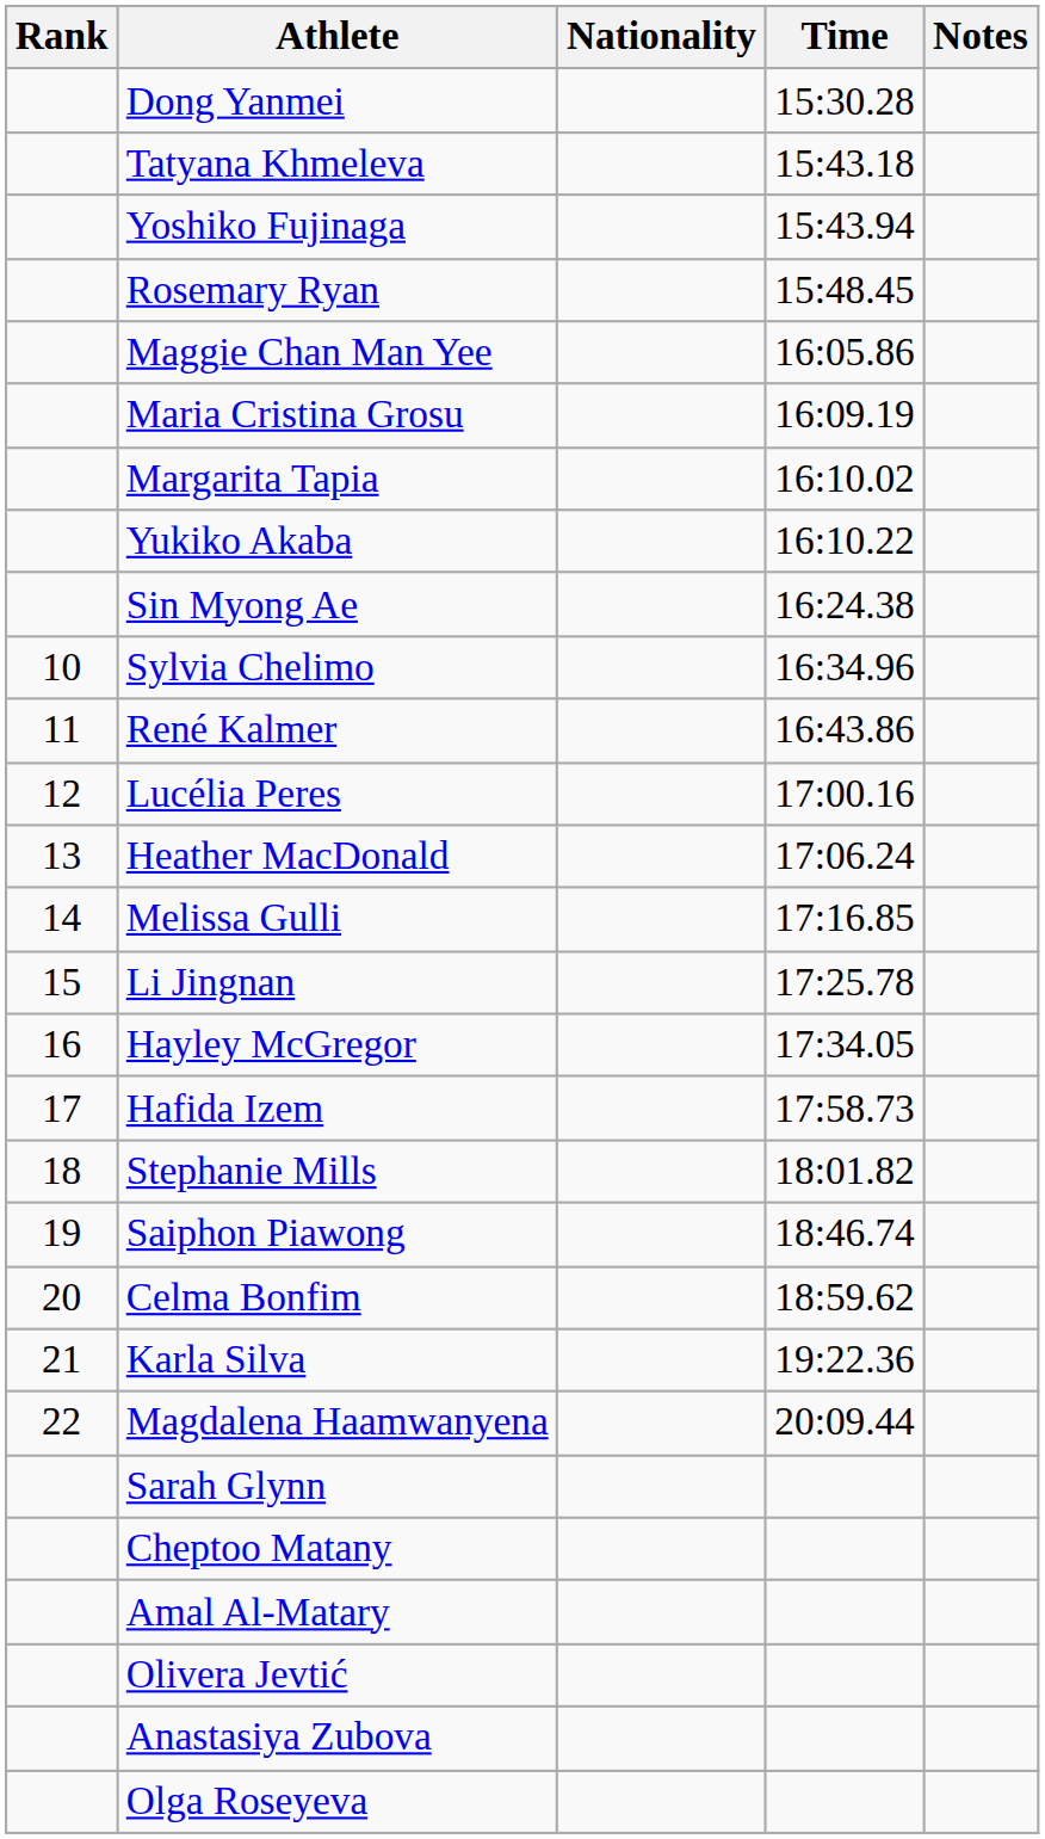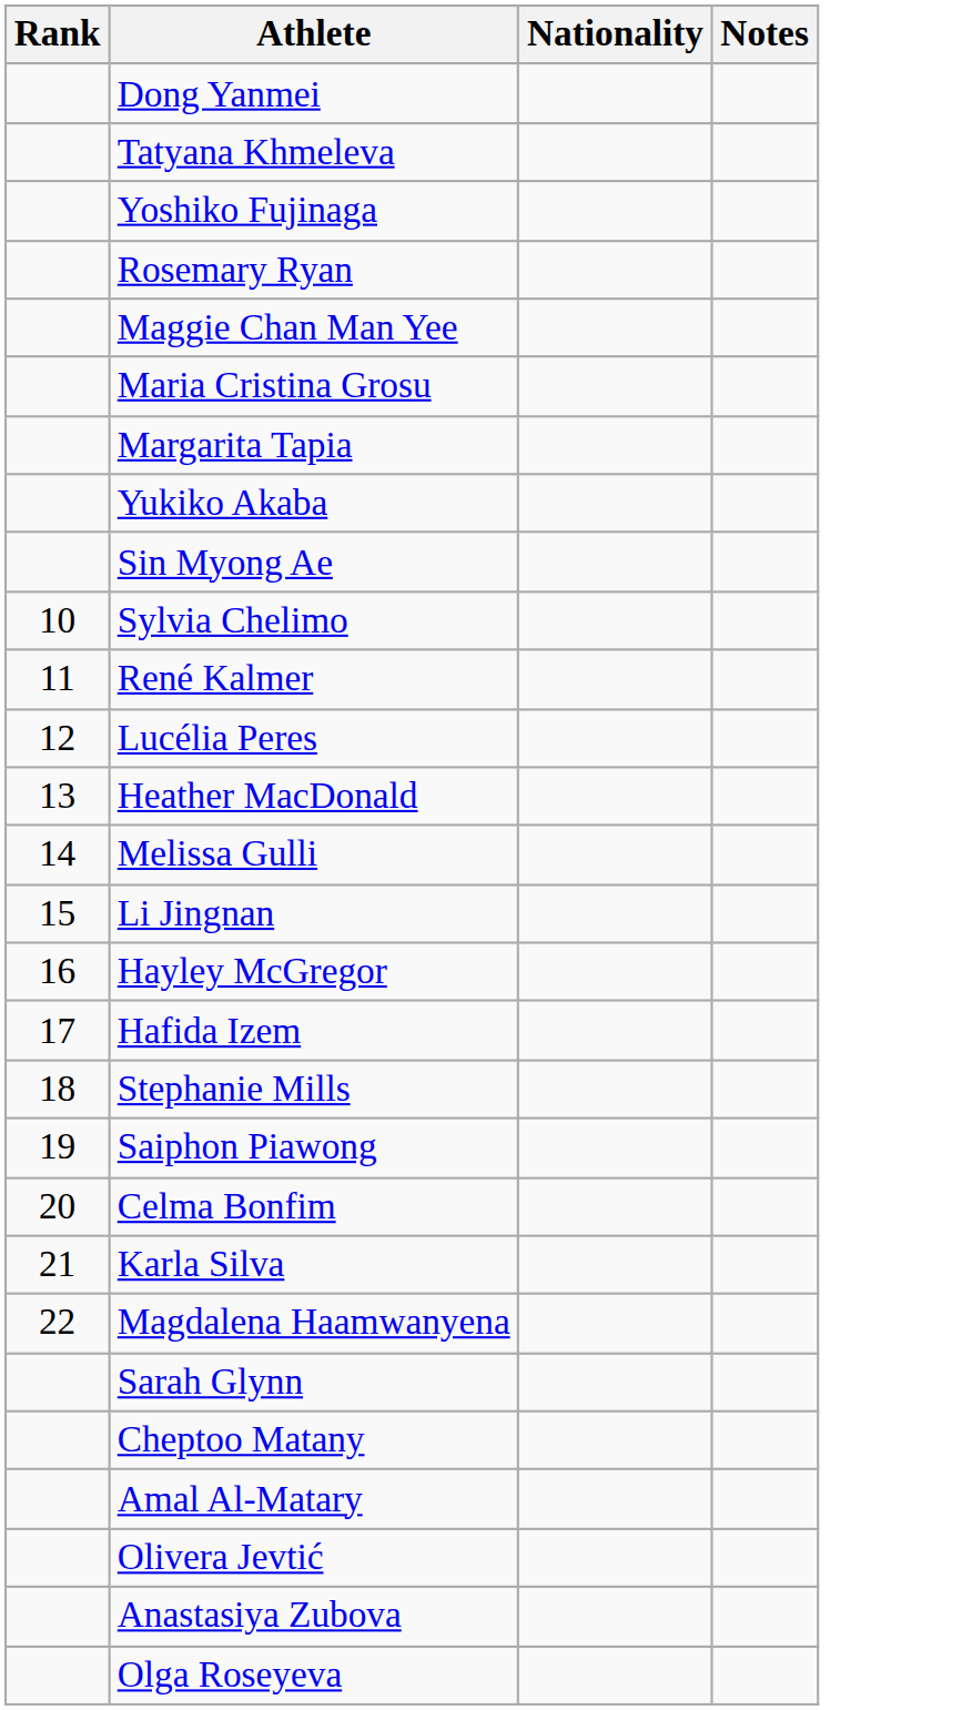 <table class="wikitable sortable" style="text-align:center">
 <tr>
 <th>Rank</th>
 <th>Athlete</th>
 <th>Nationality</th>
-<th>Time</th>
 <th>Notes</th>
 </tr>
 <tr>
 <td></td>
 <td align=left><a href='#'>Dong Yanmei</a></td>
 <td align=left></td>
-<td>15:30.28</td>
 <td></td>
 </tr>
 <tr>
 <td></td>
 <td align=left><a href='#'>Tatyana Khmeleva</a></td>
 <td align=left></td>
-<td>15:43.18</td>
 <td></td>
 </tr>
 <tr>
 <td></td>
 <td align=left><a href='#'>Yoshiko Fujinaga</a></td>
 <td align=left></td>
-<td>15:43.94</td>
 <td></td>
 </tr>
 <tr>
 <td></td>
 <td align=left><a href='#'>Rosemary Ryan</a></td>
 <td align=left></td>
-<td>15:48.45</td>
 <td></td>
 </tr>
 <tr>
 <td></td>
 <td align=left><a href='#'>Maggie Chan Man Yee</a></td>
 <td align=left></td>
-<td>16:05.86</td>
 <td></td>
 </tr>
 <tr>
 <td></td>
 <td align=left><a href='#'>Maria Cristina Grosu</a></td>
 <td align=left></td>
-<td>16:09.19</td>
 <td></td>
 </tr>
 <tr>
 <td></td>
 <td align=left><a href='#'>Margarita Tapia</a></td>
 <td align=left></td>
-<td>16:10.02</td>
 <td></td>
 </tr>
 <tr>
 <td></td>
 <td align=left><a href='#'>Yukiko Akaba</a></td>
 <td align=left></td>
-<td>16:10.22</td>
 <td></td>
 </tr>
 <tr>
 <td></td>
 <td align=left><a href='#'>Sin Myong Ae</a></td>
 <td align=left></td>
-<td>16:24.38</td>
 <td></td>
 </tr>
 <tr>
 <td>10</td>
 <td align=left><a href='#'>Sylvia Chelimo</a></td>
 <td align=left></td>
-<td>16:34.96</td>
 <td></td>
 </tr>
 <tr>
 <td>11</td>
 <td align=left><a href='#'>René Kalmer</a></td>
 <td align=left></td>
-<td>16:43.86</td>
 <td></td>
 </tr>
 <tr>
 <td>12</td>
 <td align=left><a href='#'>Lucélia Peres</a></td>
 <td align=left></td>
-<td>17:00.16</td>
 <td></td>
 </tr>
 <tr>
 <td>13</td>
 <td align=left><a href='#'>Heather MacDonald</a></td>
 <td align=left></td>
-<td>17:06.24</td>
 <td></td>
 </tr>
 <tr>
 <td>14</td>
 <td align=left><a href='#'>Melissa Gulli</a></td>
 <td align=left></td>
-<td>17:16.85</td>
 <td></td>
 </tr>
 <tr>
 <td>15</td>
 <td align=left><a href='#'>Li Jingnan</a></td>
 <td align=left></td>
-<td>17:25.78</td>
 <td></td>
 </tr>
 <tr>
 <td>16</td>
 <td align=left><a href='#'>Hayley McGregor</a></td>
 <td align=left></td>
-<td>17:34.05</td>
 <td></td>
 </tr>
 <tr>
 <td>17</td>
 <td align=left><a href='#'>Hafida Izem</a></td>
 <td align=left></td>
-<td>17:58.73</td>
 <td></td>
 </tr>
 <tr>
 <td>18</td>
 <td align=left><a href='#'>Stephanie Mills</a></td>
 <td align=left></td>
-<td>18:01.82</td>
 <td></td>
 </tr>
 <tr>
 <td>19</td>
 <td align=left><a href='#'>Saiphon Piawong</a></td>
 <td align=left></td>
-<td>18:46.74</td>
 <td></td>
 </tr>
 <tr>
 <td>20</td>
 <td align=left><a href='#'>Celma Bonfim</a></td>
 <td align=left></td>
-<td>18:59.62</td>
 <td></td>
 </tr>
 <tr>
 <td>21</td>
 <td align=left><a href='#'>Karla Silva</a></td>
 <td align=left></td>
-<td>19:22.36</td>
 <td></td>
 </tr>
 <tr>
 <td>22</td>
 <td align=left><a href='#'>Magdalena Haamwanyena</a></td>
 <td align=left></td>
-<td>20:09.44</td>
 <td></td>
 </tr>
 <tr>
 <td></td>
 <td align=left><a href='#'>Sarah Glynn</a></td>
 <td align=left></td>
 <td></td>
-<td></td>
 </tr>
 <tr>
 <td></td>
 <td align=left><a href='#'>Cheptoo Matany</a></td>
 <td align=left></td>
-<td></td>
 <td></td>
 </tr>
 <tr>
 <td></td>
 <td align=left><a href='#'>Amal Al-Matary</a></td>
 <td align=left></td>
 <td></td>
-<td></td>
 </tr>
 <tr>
 <td></td>
 <td align=left><a href='#'>Olivera Jevtić</a></td>
 <td align=left></td>
-<td></td>
 <td></td>
 </tr>
 <tr>
 <td></td>
 <td align=left><a href='#'>Anastasiya Zubova</a></td>
 <td align=left></td>
 <td></td>
-<td></td>
 </tr>
 <tr>
 <td></td>
 <td align=left><a href='#'>Olga Roseyeva</a></td>
 <td align=left></td>
 <td></td>
-<td></td>
 </tr>
 </table>
